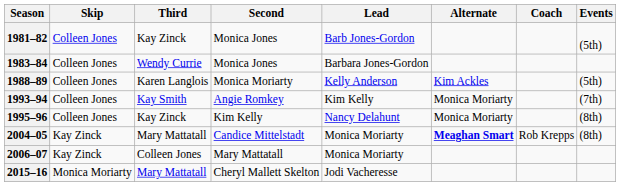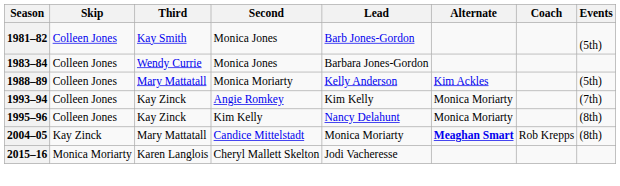 <table class="wikitable">
 <tr>
 <th scope="col">Season</th>
 <th scope="col">Skip</th>
 <th scope="col">Third</th>
 <th scope="col">Second</th>
 <th scope="col">Lead</th>
 <th scope="col">Alternate</th>
 <th scope="col">Coach</th>
 <th scope="col">Events</th>
 </tr>
 <tr>
 <th scope="row">1981–82</th>
 <td><a href='#'>Colleen Jones</a></td>
-<td>Kay Zinck</td>
+<td><a href='#'>Kay Smith</a></td>
 <td>Monica Jones</td>
 <td><a href='#'>Barb Jones-Gordon</a></td>
 <td></td>
 <td></td>
 <td> <br> (5th)</td>
 </tr>
 <tr>
 <th scope="row">1983–84</th>
 <td>Colleen Jones</td>
 <td><a href='#'>Wendy Currie</a></td>
 <td>Monica Jones</td>
 <td>Barbara Jones-Gordon</td>
 <td></td>
 <td></td>
 <td> </td>
 </tr>
 <tr>
 <th scope="row">1988–89</th>
 <td>Colleen Jones</td>
-<td>Karen Langlois</td>
+<td><a href='#'>Mary Mattatall</a></td>
 <td>Monica Moriarty</td>
 <td><a href='#'>Kelly Anderson</a></td>
 <td><a href='#'>Kim Ackles</a></td>
 <td></td>
 <td> (5th)</td>
 </tr>
 <tr>
 <th scope="row">1993–94</th>
 <td>Colleen Jones</td>
-<td><a href='#'>Kay Smith</a></td>
+<td>Kay Zinck</td>
 <td><a href='#'>Angie Romkey</a></td>
 <td>Kim Kelly</td>
 <td>Monica Moriarty</td>
 <td></td>
 <td> (7th)</td>
 </tr>
 <tr>
 <th scope="row">1995–96</th>
 <td>Colleen Jones</td>
 <td>Kay Zinck</td>
 <td>Kim Kelly</td>
 <td><a href='#'>Nancy Delahunt</a></td>
 <td>Monica Moriarty</td>
 <td></td>
 <td> (8th)</td>
 </tr>
 <tr>
 <th scope="row">2004–05</th>
 <td>Kay Zinck</td>
 <td>Mary Mattatall</td>
 <td><a href='#'>Candice Mittelstadt</a></td>
 <td>Monica Moriarty</td>
 <td><strong><a href='#'>Meaghan Smart</a></strong></td>
 <td>Rob Krepps</td>
 <td> (8th)</td>
 </tr>
 <tr>
-<th scope="row">2006–07</th>
-<td>Kay Zinck</td>
-<td>Colleen Jones</td>
-<td>Mary Mattatall</td>
-<td>Monica Moriarty</td>
-<td></td>
-<td></td>
-<td></td>
-</tr>
-<tr>
 <th scope="row">2015–16</th>
 <td>Monica Moriarty</td>
-<td><a href='#'>Mary Mattatall</a></td>
+<td>Karen Langlois</td>
 <td>Cheryl Mallett Skelton</td>
 <td>Jodi Vacheresse</td>
 <td></td>
 <td></td>
 <td></td>
 </tr>
 </table>
